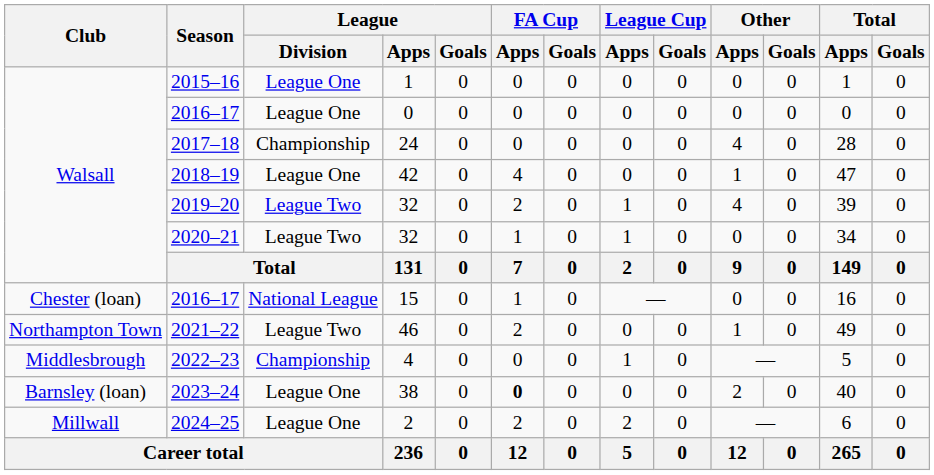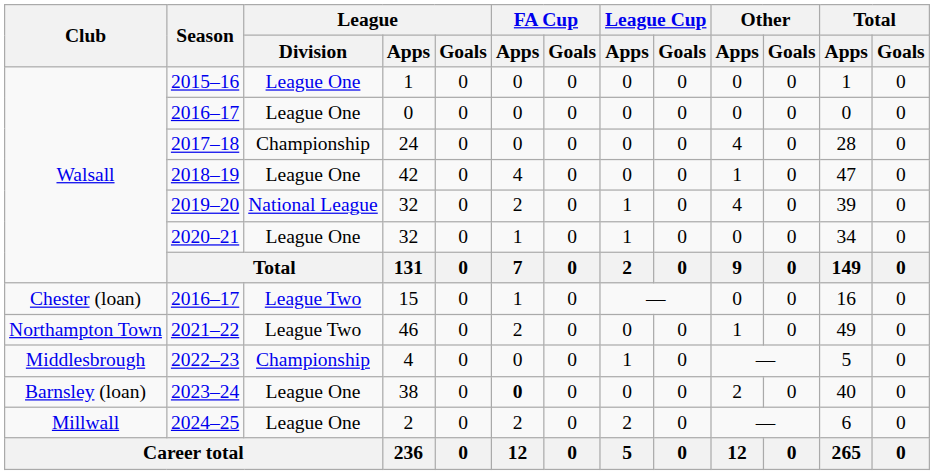 <table class=wikitable style="text-align: center">
 <tr>
 <th rowspan=2>Club</th>
 <th rowspan=2>Season</th>
 <th colspan=3>League</th>
 <th colspan=2><a href='#'>FA Cup</a></th>
 <th colspan=2><a href='#'>League Cup</a></th>
 <th colspan=2>Other</th>
 <th colspan=2>Total</th>
 </tr>
 <tr>
 <th>Division</th>
 <th>Apps</th>
 <th>Goals</th>
 <th>Apps</th>
 <th>Goals</th>
 <th>Apps</th>
 <th>Goals</th>
 <th>Apps</th>
 <th>Goals</th>
 <th>Apps</th>
 <th>Goals</th>
 </tr>
 <tr>
 <td rowspan="7"><a href='#'>Walsall</a></td>
 <td><a href='#'>2015–16</a></td>
 <td><a href='#'>League One</a></td>
 <td>1</td>
 <td>0</td>
 <td>0</td>
 <td>0</td>
 <td>0</td>
 <td>0</td>
 <td>0</td>
 <td>0</td>
 <td>1</td>
 <td>0</td>
 </tr>
 <tr>
 <td><a href='#'>2016–17</a></td>
 <td>League One</td>
 <td>0</td>
 <td>0</td>
 <td>0</td>
 <td>0</td>
 <td>0</td>
 <td>0</td>
 <td>0</td>
 <td>0</td>
 <td>0</td>
 <td>0</td>
 </tr>
 <tr>
 <td><a href='#'>2017–18</a></td>
 <td>Championship</td>
 <td>24</td>
 <td>0</td>
 <td>0</td>
 <td>0</td>
 <td>0</td>
 <td>0</td>
 <td>4</td>
 <td>0</td>
 <td>28</td>
 <td>0</td>
 </tr>
 <tr>
 <td><a href='#'>2018–19</a></td>
 <td>League One</td>
 <td>42</td>
 <td>0</td>
 <td>4</td>
 <td>0</td>
 <td>0</td>
 <td>0</td>
 <td>1</td>
 <td>0</td>
 <td>47</td>
 <td>0</td>
 </tr>
 <tr>
 <td><a href='#'>2019–20</a></td>
-<td><a href='#'>League Two</a></td>
+<td><a href='#'>National League</a></td>
 <td>32</td>
 <td>0</td>
 <td>2</td>
 <td>0</td>
 <td>1</td>
 <td>0</td>
 <td>4</td>
 <td>0</td>
 <td>39</td>
 <td>0</td>
 </tr>
 <tr>
 <td><a href='#'>2020–21</a></td>
-<td>League Two</td>
+<td>League One</td>
 <td>32</td>
 <td>0</td>
 <td>1</td>
 <td>0</td>
 <td>1</td>
 <td>0</td>
 <td>0</td>
 <td>0</td>
 <td>34</td>
 <td>0</td>
 </tr>
 <tr>
 <th colspan="2">Total</th>
 <th>131</th>
 <th>0</th>
 <th>7</th>
 <th>0</th>
 <th>2</th>
 <th>0</th>
 <th>9</th>
 <th>0</th>
 <th>149</th>
 <th>0</th>
 </tr>
 <tr>
 <td><a href='#'>Chester</a> (loan)</td>
 <td><a href='#'>2016–17</a></td>
-<td><a href='#'>National League</a></td>
+<td><a href='#'>League Two</a></td>
 <td>15</td>
 <td>0</td>
 <td>1</td>
 <td>0</td>
 <td colspan="2">—</td>
 <td>0</td>
 <td>0</td>
 <td>16</td>
 <td>0</td>
 </tr>
 <tr>
 <td><a href='#'>Northampton Town</a></td>
 <td><a href='#'>2021–22</a></td>
 <td>League Two</td>
 <td>46</td>
 <td>0</td>
 <td>2</td>
 <td>0</td>
 <td>0</td>
 <td>0</td>
 <td>1</td>
 <td>0</td>
 <td>49</td>
 <td>0</td>
 </tr>
 <tr>
 <td><a href='#'>Middlesbrough</a></td>
 <td><a href='#'>2022–23</a></td>
 <td><a href='#'>Championship</a></td>
 <td>4</td>
 <td>0</td>
 <td>0</td>
 <td>0</td>
 <td>1</td>
 <td>0</td>
 <td colspan="2">—</td>
 <td>5</td>
 <td>0</td>
 </tr>
 <tr>
 <td><a href='#'>Barnsley</a> (loan)</td>
 <td><a href='#'>2023–24</a></td>
 <td>League One</td>
 <td>38</td>
 <td>0</td>
 <td><strong>0</strong></td>
 <td>0</td>
 <td>0</td>
 <td>0</td>
 <td>2</td>
 <td>0</td>
 <td>40</td>
 <td>0</td>
 </tr>
 <tr>
 <td><a href='#'>Millwall</a></td>
 <td><a href='#'>2024–25</a></td>
 <td>League One</td>
 <td>2</td>
 <td>0</td>
 <td>2</td>
 <td>0</td>
 <td>2</td>
 <td>0</td>
 <td colspan="2">—</td>
 <td>6</td>
 <td>0</td>
 </tr>
 <tr>
 <th colspan="3">Career total</th>
 <th>236</th>
 <th>0</th>
 <th>12</th>
 <th>0</th>
 <th>5</th>
 <th>0</th>
 <th>12</th>
 <th>0</th>
 <th>265</th>
 <th>0</th>
 </tr>
 </table>
